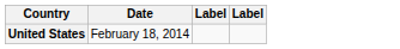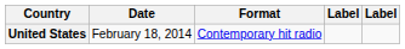 <table class="wikitable plainrowheaders">
 <tr>
 <th scope="col">Country</th>
 <th scope="col">Date</th>
+<th scope="col">Format</th>
 <th scope="col">Label</th>
 <th scope="col">Label</th>
 </tr>
 <tr>
 <th scope="row">United States</th>
 <td>February 18, 2014</td>
+<td><a href='#'>Contemporary hit radio</a></td>
 <td></td>
 <td></td>
 </tr>
 </table>
